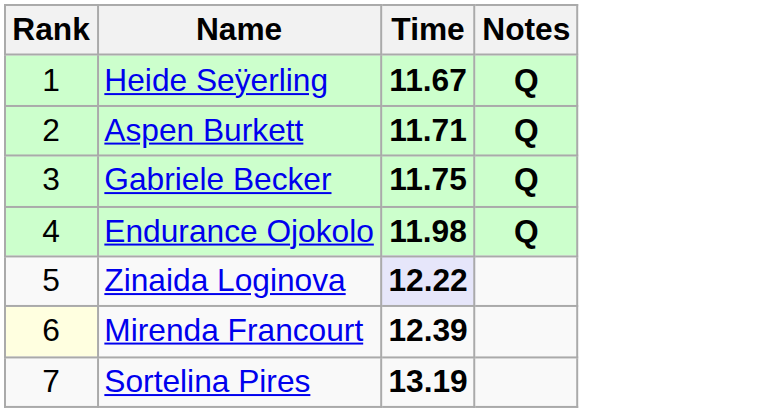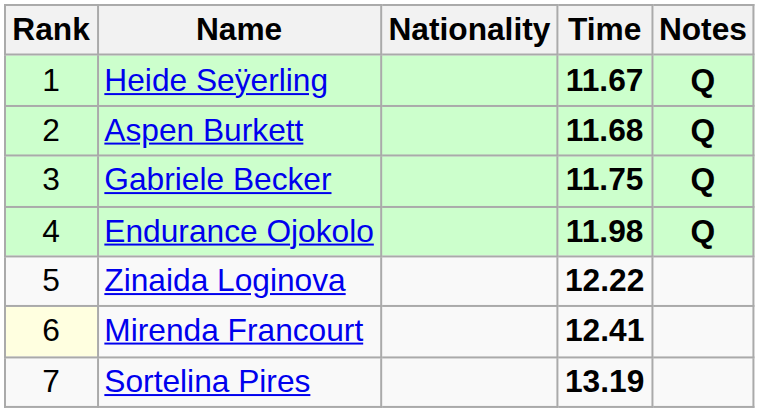 <table class="wikitable sortable" style="text-align:center">
 <tr>
 <th>Rank</th>
 <th>Name</th>
+<th>Nationality</th>
 <th>Time</th>
 <th>Notes</th>
 </tr>
 <tr bgcolor=ccffcc>
 <td>1</td>
 <td align=left><a href='#'>Heide Seÿerling</a></td>
+<td align=left></td>
 <td><strong>11.67</strong></td>
 <td><strong>Q</strong></td>
 </tr>
 <tr bgcolor=ccffcc>
 <td>2</td>
 <td align=left><a href='#'>Aspen Burkett</a></td>
-<td><strong>11.71</strong></td>
+<td align=left></td>
+<td><strong>11.68</strong></td>
 <td><strong>Q</strong></td>
 </tr>
 <tr bgcolor=ccffcc>
 <td>3</td>
 <td align=left><a href='#'>Gabriele Becker</a></td>
+<td align=left></td>
 <td><strong>11.75</strong></td>
 <td><strong>Q</strong></td>
 </tr>
 <tr bgcolor=ccffcc>
 <td>4</td>
 <td align=left><a href='#'>Endurance Ojokolo</a></td>
+<td align=left></td>
 <td><strong>11.98</strong></td>
 <td><strong>Q</strong></td>
 </tr>
 <tr>
 <td>5</td>
 <td align=left><a href='#'>Zinaida Loginova</a></td>
-<td style="background: lavender;"><strong>12.22</strong></td>
+<td align=left></td>
+<td><strong>12.22</strong></td>
 <td></td>
 </tr>
 <tr>
 <td style="background: lightyellow;">6</td>
 <td align=left><a href='#'>Mirenda Francourt</a></td>
-<td><strong>12.39</strong></td>
+<td align=left></td>
+<td><strong>12.41</strong></td>
 <td></td>
 </tr>
 <tr>
 <td>7</td>
 <td align=left><a href='#'>Sortelina Pires</a></td>
+<td align=left></td>
 <td><strong>13.19</strong></td>
 <td></td>
 </tr>
 </table>
